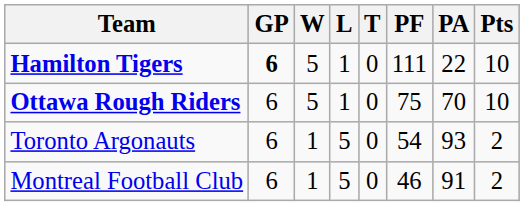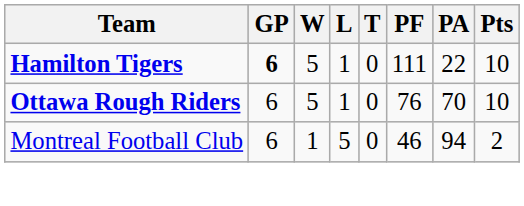 <table class="wikitable">
 <tr>
 <th>Team</th>
 <th>GP</th>
 <th>W</th>
 <th>L</th>
 <th>T</th>
 <th>PF</th>
 <th>PA</th>
 <th>Pts</th>
 </tr>
 <tr align="center">
 <td align="left"><strong><a href='#'>Hamilton Tigers</a></strong></td>
 <td><strong>6</strong></td>
 <td>5</td>
 <td>1</td>
 <td>0</td>
 <td>111</td>
 <td>22</td>
 <td>10</td>
 </tr>
 <tr align="center">
 <td align="left"><strong><a href='#'>Ottawa Rough Riders</a></strong></td>
 <td>6</td>
 <td>5</td>
 <td>1</td>
 <td>0</td>
-<td>75</td>
+<td>76</td>
 <td>70</td>
 <td>10</td>
-</tr>
-<tr align="center">
-<td align="left"><a href='#'>Toronto Argonauts</a></td>
-<td>6</td>
-<td>1</td>
-<td>5</td>
-<td>0</td>
-<td>54</td>
-<td>93</td>
-<td>2</td>
 </tr>
 <tr align="center">
 <td align="left"><a href='#'>Montreal Football Club</a></td>
 <td>6</td>
 <td>1</td>
 <td>5</td>
 <td>0</td>
 <td>46</td>
-<td>91</td>
+<td>94</td>
 <td>2</td>
 </tr>
 </table>
